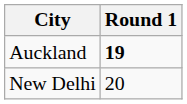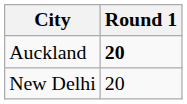 <table class="wikitable">
 <tr>
 <th>City</th>
 <th>Round 1</th>
 </tr>
 <tr>
 <td> Auckland</td>
-<td><strong>19</strong></td>
+<td><strong>20</strong></td>
 </tr>
 <tr>
 <td> New Delhi</td>
 <td>20</td>
 </tr>
 </table>
